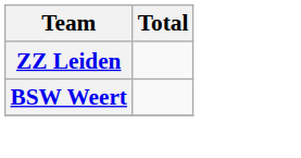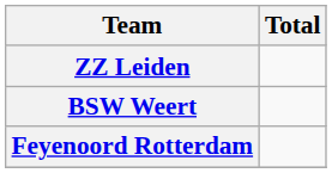 <table class="sortable wikitable plainrowheaders">
 <tr>
 <th scope="col">Team</th>
 <th scope="col">Total</th>
 </tr>
 <tr>
 <th scope="row"><a href='#'>ZZ Leiden</a></th>
 <td style="text-align:center;"></td>
 </tr>
 <tr>
 <th scope="row"><a href='#'>BSW Weert</a></th>
 <td style="text-align:center;"></td>
 </tr>
 <tr>
+<th scope="row"><a href='#'>Feyenoord Rotterdam</a></th>
+<td style="text-align:center;"></td>
+</tr>
+<tr>
 </tr>
 </table>
